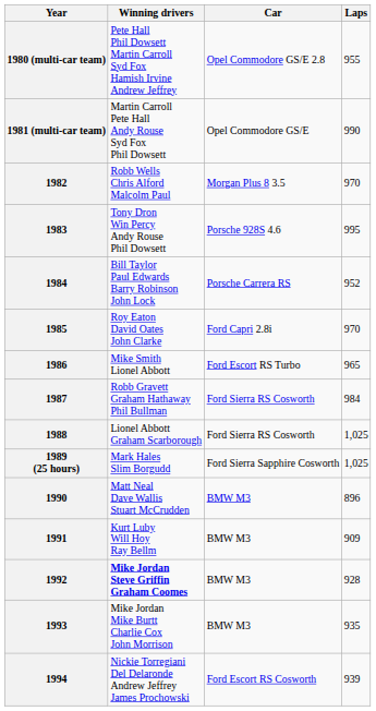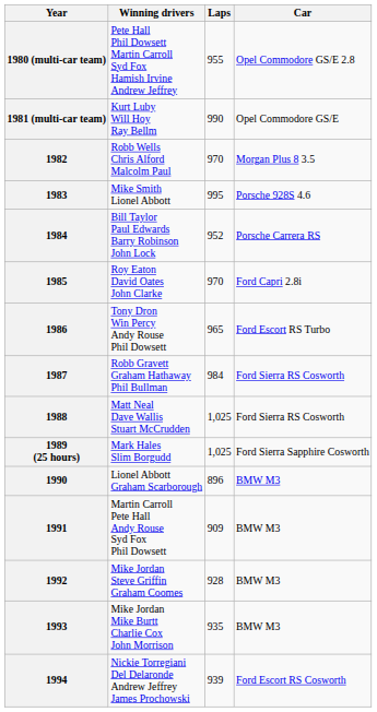 <table class="wikitable" style="font-size: 100%;">
 <tr>
 <th>Year</th>
 <th>Winning drivers</th>
+<th>Laps</th>
 <th>Car</th>
-<th>Laps</th>
 </tr>
 <tr>
 <th>1980 (multi-car team)</th>
 <td><a href='#'>Pete Hall</a><br><a href='#'>Phil Dowsett</a><br><a href='#'>Martin Carroll</a><br><a href='#'>Syd Fox</a><br><a href='#'>Hamish Irvine</a><br><a href='#'>Andrew Jeffrey</a></td>
+<td>955</td>
 <td><a href='#'>Opel Commodore</a> GS/E 2.8</td>
-<td>955</td>
 </tr>
 <tr>
 <th>1981 (multi-car team)</th>
-<td>Martin Carroll<br>Pete Hall<br><a href='#'>Andy Rouse</a><br>Syd Fox<br>Phil Dowsett</td>
+<td><a href='#'>Kurt Luby</a><br><a href='#'>Will Hoy</a><br><a href='#'>Ray Bellm</a></td>
+<td>990</td>
 <td>Opel Commodore GS/E</td>
-<td>990</td>
 </tr>
 <tr>
 <th>1982</th>
 <td><a href='#'>Robb Wells</a><br><a href='#'>Chris Alford</a><br><a href='#'>Malcolm Paul</a></td>
+<td>970</td>
 <td><a href='#'>Morgan Plus 8</a> 3.5</td>
-<td>970</td>
 </tr>
 <tr>
 <th>1983</th>
-<td><a href='#'>Tony Dron</a><br><a href='#'>Win Percy</a><br>Andy Rouse<br>Phil Dowsett</td>
+<td><a href='#'>Mike Smith</a><br>Lionel Abbott</td>
+<td>995</td>
 <td><a href='#'>Porsche 928S</a> 4.6</td>
-<td>995</td>
 </tr>
 <tr>
 <th>1984</th>
 <td><a href='#'>Bill Taylor</a><br><a href='#'>Paul Edwards</a><br><a href='#'>Barry Robinson</a><br><a href='#'>John Lock</a></td>
+<td>952</td>
 <td><a href='#'>Porsche Carrera RS</a></td>
-<td>952</td>
 </tr>
 <tr>
 <th>1985</th>
 <td><a href='#'>Roy Eaton</a><br><a href='#'>David Oates</a><br><a href='#'>John Clarke</a></td>
+<td>970</td>
 <td><a href='#'>Ford Capri</a> 2.8i</td>
-<td>970</td>
 </tr>
 <tr>
 <th>1986</th>
-<td><a href='#'>Mike Smith</a><br>Lionel Abbott</td>
+<td><a href='#'>Tony Dron</a><br><a href='#'>Win Percy</a><br>Andy Rouse<br>Phil Dowsett</td>
+<td>965</td>
 <td><a href='#'>Ford Escort</a> RS Turbo</td>
-<td>965</td>
 </tr>
 <tr>
 <th>1987</th>
 <td><a href='#'>Robb Gravett</a><br><a href='#'>Graham Hathaway</a><br><a href='#'>Phil Bullman</a></td>
+<td>984</td>
 <td><a href='#'>Ford Sierra RS Cosworth</a></td>
-<td>984</td>
 </tr>
 <tr>
 <th>1988</th>
-<td>Lionel Abbott<br><a href='#'>Graham Scarborough</a></td>
+<td><a href='#'>Matt Neal</a><br><a href='#'>Dave Wallis</a><br><a href='#'>Stuart McCrudden</a></td>
+<td>1,025</td>
 <td>Ford Sierra RS Cosworth</td>
-<td>1,025</td>
 </tr>
 <tr>
 <th>1989<br>(25 hours)</th>
 <td><a href='#'>Mark Hales</a><br><a href='#'>Slim Borgudd</a></td>
+<td>1,025</td>
 <td>Ford Sierra Sapphire Cosworth</td>
-<td>1,025</td>
 </tr>
 <tr>
 <th>1990</th>
-<td><a href='#'>Matt Neal</a><br><a href='#'>Dave Wallis</a><br><a href='#'>Stuart McCrudden</a></td>
+<td>Lionel Abbott<br><a href='#'>Graham Scarborough</a></td>
+<td>896</td>
 <td><a href='#'>BMW M3</a></td>
-<td>896</td>
 </tr>
 <tr>
 <th>1991</th>
-<td><a href='#'>Kurt Luby</a><br><a href='#'>Will Hoy</a><br><a href='#'>Ray Bellm</a></td>
+<td>Martin Carroll<br>Pete Hall<br><a href='#'>Andy Rouse</a><br>Syd Fox<br>Phil Dowsett</td>
+<td>909</td>
 <td>BMW M3</td>
-<td>909</td>
 </tr>
 <tr>
 <th>1992</th>
-<td><strong><a href='#'>Mike Jordan</a><br><a href='#'>Steve Griffin</a><br><a href='#'>Graham Coomes</a></strong></td>
+<td><a href='#'>Mike Jordan</a><br><a href='#'>Steve Griffin</a><br><a href='#'>Graham Coomes</a></td>
+<td>928</td>
 <td>BMW M3</td>
-<td>928</td>
 </tr>
 <tr>
 <th>1993</th>
 <td>Mike Jordan<br><a href='#'>Mike Burtt</a><br><a href='#'>Charlie Cox</a><br><a href='#'>John Morrison</a></td>
+<td>935</td>
 <td>BMW M3</td>
-<td>935</td>
 </tr>
 <tr>
 <th>1994</th>
 <td><a href='#'>Nickie Torregiani</a><br><a href='#'>Del Delaronde</a><br>Andrew Jeffrey<br><a href='#'>James Prochowski</a></td>
+<td>939</td>
 <td><a href='#'>Ford Escort RS Cosworth</a></td>
-<td>939</td>
 </tr>
 </table>
